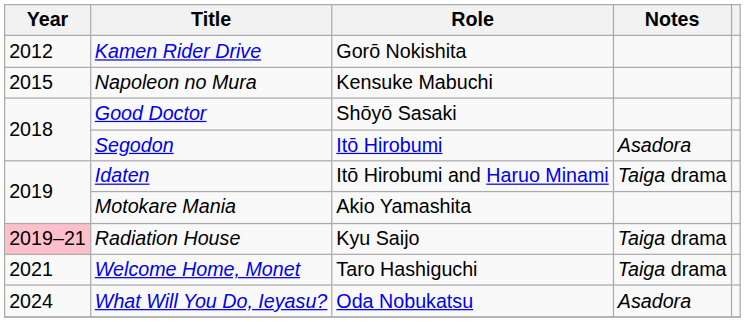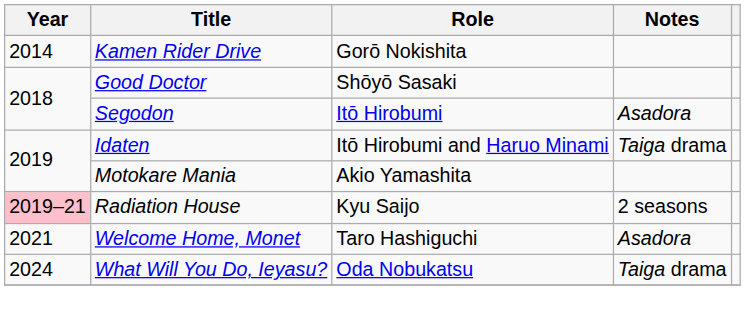 <table class="wikitable">
 <tr>
 <th>Year</th>
 <th>Title</th>
 <th>Role</th>
 <th class="unsortable">Notes</th>
 <th class="unsortable"></th>
 </tr>
 <tr>
-<td>2012</td>
+<td>2014</td>
 <td><em><a href='#'>Kamen Rider Drive</a></em></td>
 <td>Gorō Nokishita</td>
-<td></td>
-<td></td>
-</tr>
-<tr>
-<td>2015</td>
-<td><em>Napoleon no Mura</em></td>
-<td>Kensuke Mabuchi</td>
 <td></td>
 <td></td>
 </tr>
 <tr>
 <td rowspan="2">2018</td>
 <td><em><a href='#'>Good Doctor</a></em></td>
 <td>Shōyō Sasaki</td>
 <td></td>
 <td></td>
 </tr>
 <tr>
 <td><em><a href='#'>Segodon</a></em></td>
 <td><a href='#'>Itō Hirobumi</a></td>
 <td><em>Asadora</em></td>
 <td></td>
 </tr>
 <tr>
 <td rowspan="2">2019</td>
 <td><em><a href='#'>Idaten</a></em></td>
 <td>Itō Hirobumi and <a href='#'>Haruo Minami</a></td>
 <td><em>Taiga</em> drama</td>
 <td></td>
 </tr>
 <tr>
 <td><em>Motokare Mania</em></td>
 <td>Akio Yamashita</td>
 <td></td>
 <td></td>
 </tr>
 <tr>
 <td style="background: pink;">2019–21</td>
 <td><em>Radiation House</em></td>
 <td>Kyu Saijo</td>
-<td><em>Taiga</em> drama</td>
+<td>2 seasons</td>
 <td></td>
 </tr>
 <tr>
 <td>2021</td>
 <td><em><a href='#'>Welcome Home, Monet</a></em></td>
 <td>Taro Hashiguchi</td>
-<td><em>Taiga</em> drama</td>
+<td><em>Asadora</em></td>
 <td></td>
 </tr>
 <tr>
 <td>2024</td>
 <td><em><a href='#'>What Will You Do, Ieyasu?</a></em></td>
 <td><a href='#'>Oda Nobukatsu</a></td>
-<td><em>Asadora</em></td>
+<td><em>Taiga</em> drama</td>
 <td></td>
 </tr>
 <tr>
 </tr>
 </table>
